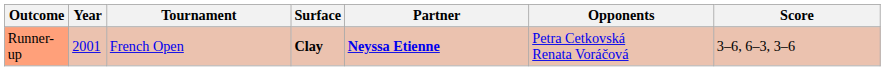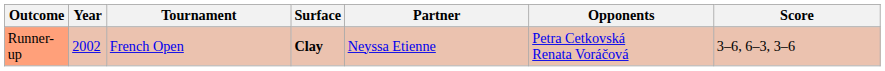 <table class="sortable wikitable">
 <tr>
 <th style="width:65px">Outcome</th>
 <th style="width:35px">Year</th>
 <th style="width:200px">Tournament</th>
 <th style="width:50px">Surface</th>
 <th style="width:200px">Partner</th>
 <th style="width:200px">Opponents</th>
 <th style="width:180px" class="unsortable">Score</th>
 </tr>
 <tr style="background:#ebc2af;">
 <td bgcolor=FFA07A>Runner-up</td>
-<td><a href='#'>2001</a></td>
+<td><a href='#'>2002</a></td>
 <td><a href='#'>French Open</a></td>
 <td><strong>Clay</strong></td>
-<td><strong> <a href='#'>Neyssa Etienne</a></strong></td>
+<td> <a href='#'>Neyssa Etienne</a></td>
 <td> <a href='#'>Petra Cetkovská</a> <br>  <a href='#'>Renata Voráčová</a></td>
 <td>3–6, 6–3, 3–6</td>
 </tr>
 </table>
